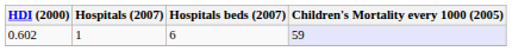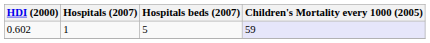 <table class="wikitable" border="1">
 <tr>
 <th><a href='#'>HDI</a> (2000)</th>
 <th>Hospitals (2007)</th>
 <th>Hospitals beds (2007)</th>
 <th>Children's Mortality every 1000 (2005)</th>
 </tr>
 <tr>
 <td>0.602</td>
 <td>1</td>
-<td>6</td>
+<td>5</td>
 <td style="background: lavender;">59</td>
 </tr>
 <tr>
 </tr>
 </table>
